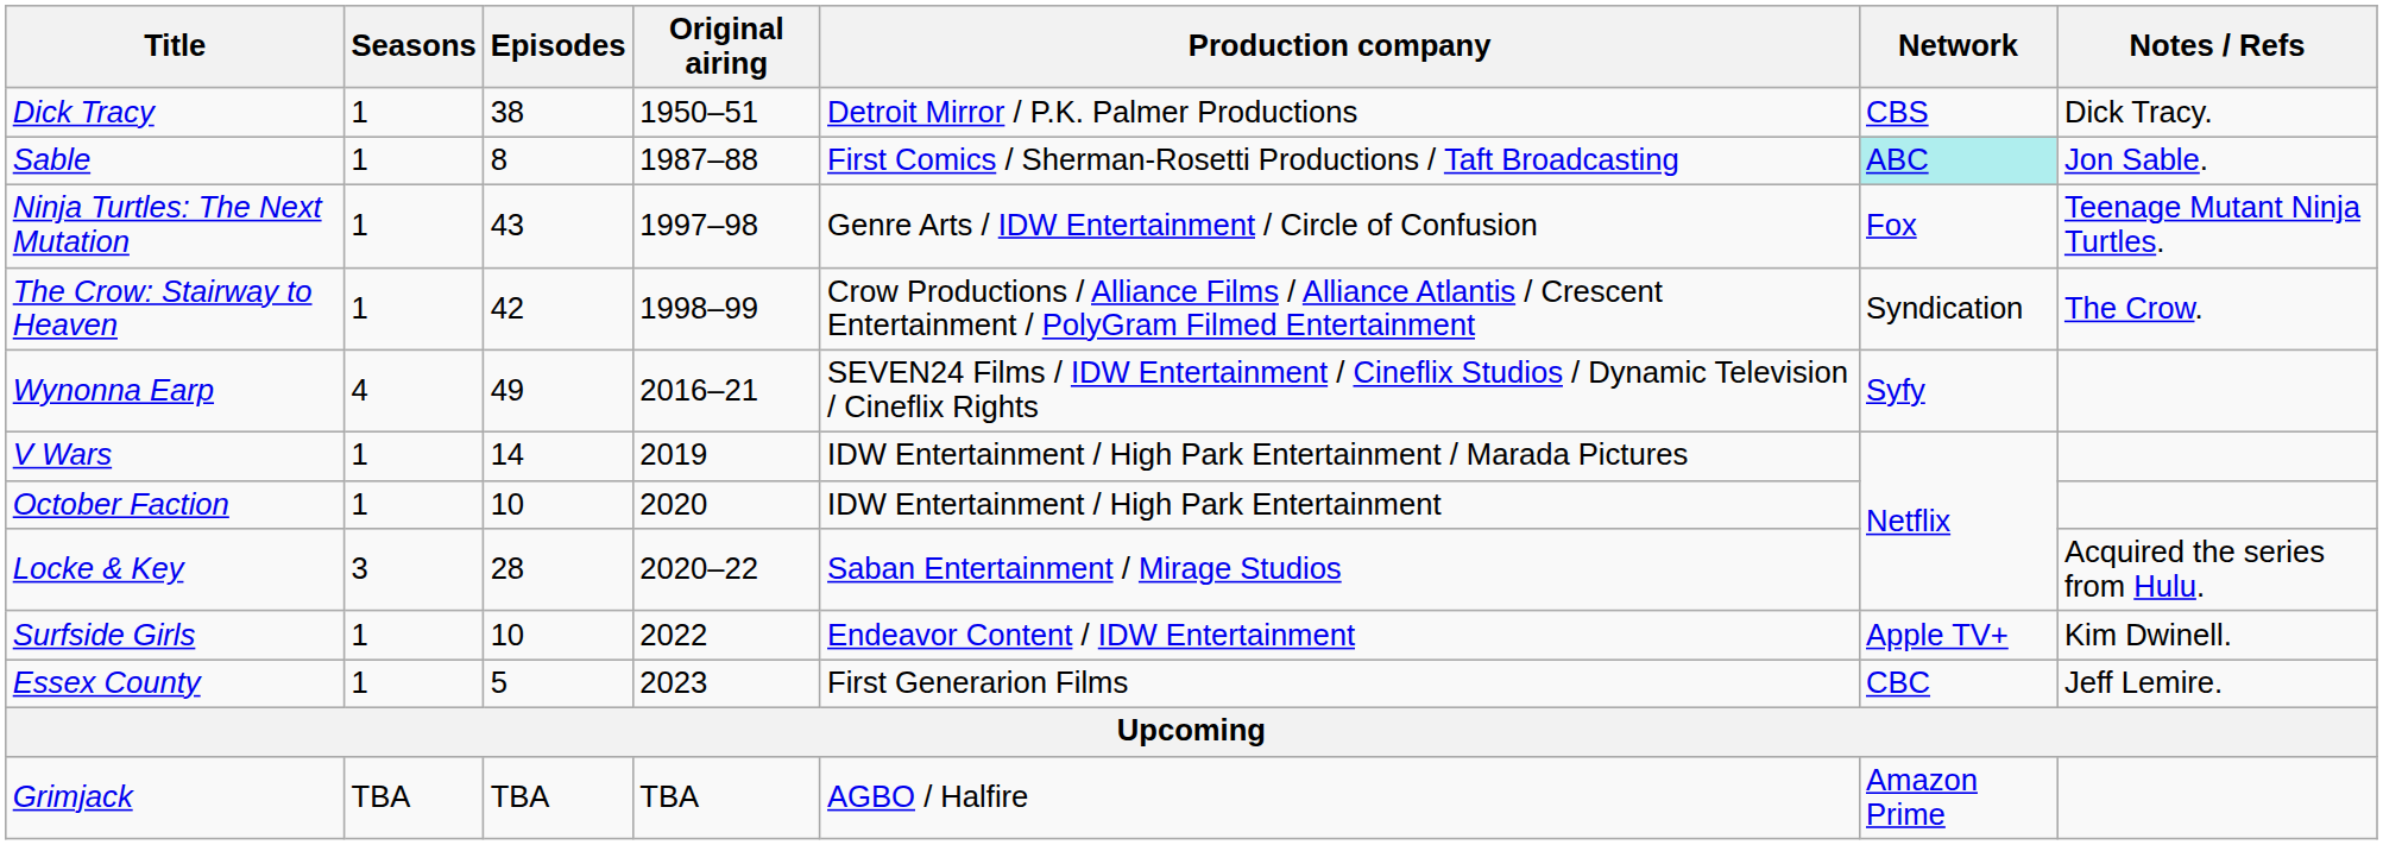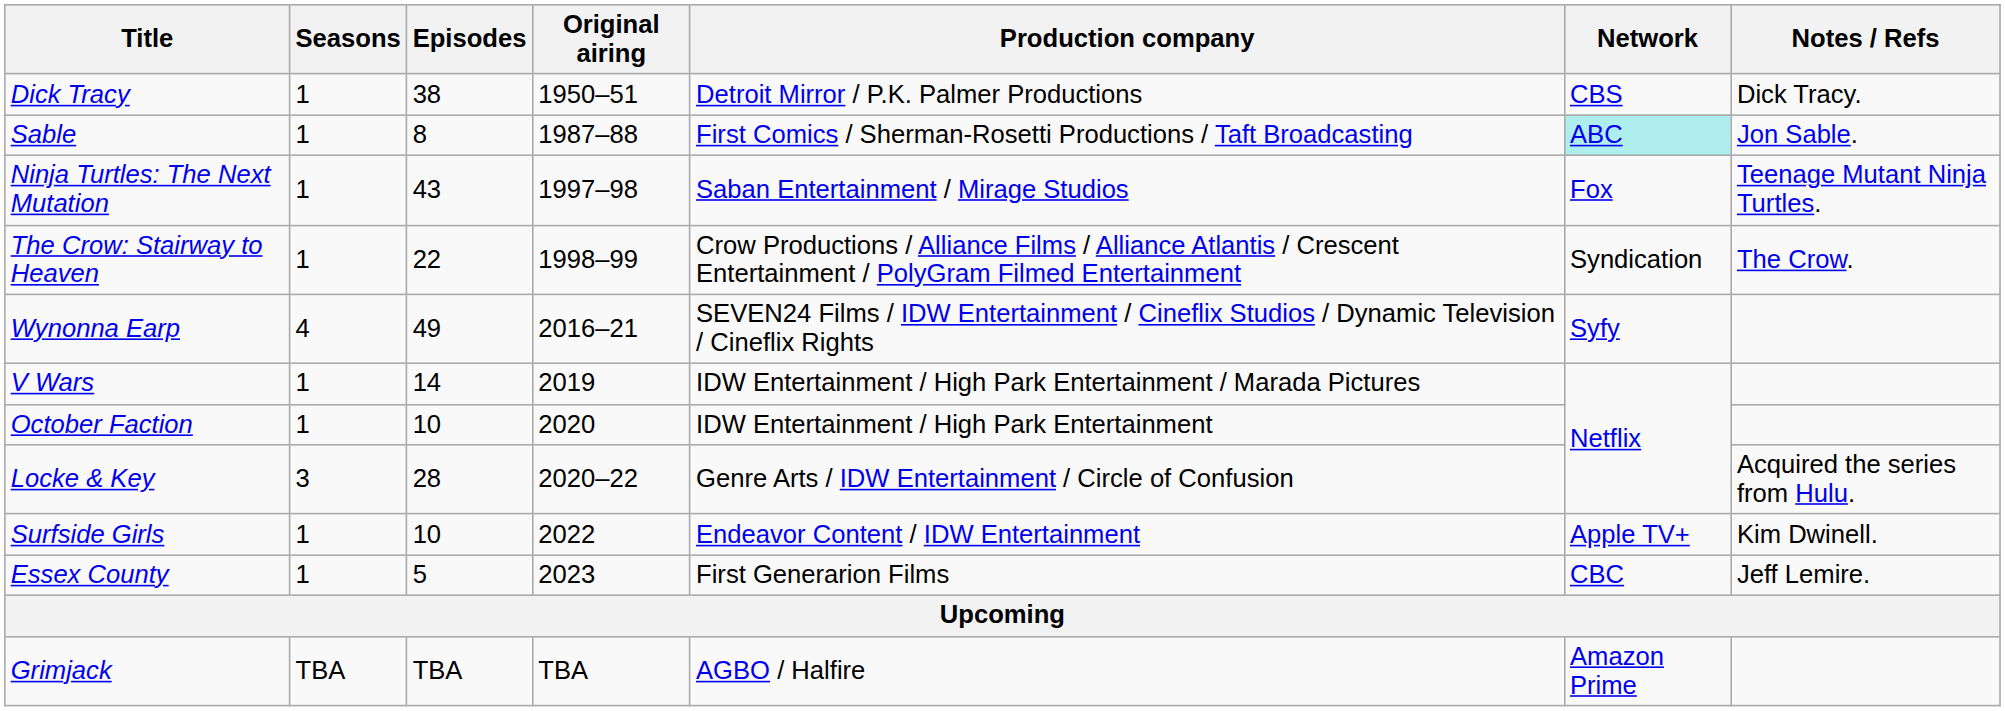 <table class="wikitable sortable plainrowheaders" style="text-align: left">
 <tr>
 <th>Title</th>
 <th>Seasons</th>
 <th>Episodes</th>
 <th>Original airing</th>
 <th>Production company</th>
 <th>Network</th>
 <th>Notes / Refs</th>
 </tr>
 <tr>
 <td><em><a href='#'>Dick Tracy</a></em></td>
 <td>1</td>
 <td>38</td>
 <td>1950–51</td>
 <td><a href='#'>Detroit Mirror</a> / P.K. Palmer Productions</td>
 <td><a href='#'>CBS</a></td>
 <td>Dick Tracy.</td>
 </tr>
 <tr>
 <td><em><a href='#'>Sable</a></em></td>
 <td>1</td>
 <td>8</td>
 <td>1987–88</td>
 <td><a href='#'>First Comics</a> / Sherman-Rosetti Productions / <a href='#'>Taft Broadcasting</a></td>
 <td style="background: paleturquoise;"><a href='#'>ABC</a></td>
 <td><a href='#'>Jon Sable</a>.</td>
 </tr>
 <tr>
 <td><em><a href='#'>Ninja Turtles: The Next Mutation</a></em></td>
 <td>1</td>
 <td>43</td>
 <td>1997–98</td>
-<td>Genre Arts / <a href='#'>IDW Entertainment</a> / Circle of Confusion</td>
+<td><a href='#'>Saban Entertainment</a> / <a href='#'>Mirage Studios</a></td>
 <td><a href='#'>Fox</a></td>
 <td><a href='#'>Teenage Mutant Ninja Turtles</a>.</td>
 </tr>
 <tr>
 <td><em><a href='#'>The Crow: Stairway to Heaven</a></em></td>
 <td>1</td>
-<td>42</td>
+<td>22</td>
 <td>1998–99</td>
 <td>Crow Productions / <a href='#'>Alliance Films</a> / <a href='#'>Alliance Atlantis</a> / Crescent Entertainment / <a href='#'>PolyGram Filmed Entertainment</a></td>
 <td>Syndication</td>
 <td><a href='#'>The Crow</a>.</td>
 </tr>
 <tr>
 <td><em><a href='#'>Wynonna Earp</a></em></td>
 <td>4</td>
 <td>49</td>
 <td>2016–21</td>
 <td>SEVEN24 Films / <a href='#'>IDW Entertainment</a> / <a href='#'>Cineflix Studios</a> / Dynamic Television / Cineflix Rights</td>
 <td><a href='#'>Syfy</a></td>
 <td></td>
 </tr>
 <tr>
 <td><em><a href='#'>V Wars</a></em></td>
 <td>1</td>
 <td>14</td>
 <td>2019</td>
 <td>IDW Entertainment / High Park Entertainment / Marada Pictures</td>
 <td rowspan="3"><a href='#'>Netflix</a></td>
 <td></td>
 </tr>
 <tr>
 <td><em><a href='#'>October Faction</a></em></td>
 <td>1</td>
 <td>10</td>
 <td>2020</td>
 <td>IDW Entertainment / High Park Entertainment</td>
 <td></td>
 </tr>
 <tr>
 <td><em><a href='#'>Locke & Key</a></em></td>
 <td>3</td>
 <td>28</td>
 <td>2020–22</td>
-<td><a href='#'>Saban Entertainment</a> / <a href='#'>Mirage Studios</a></td>
+<td>Genre Arts / <a href='#'>IDW Entertainment</a> / Circle of Confusion</td>
 <td>Acquired the series from <a href='#'>Hulu</a>.</td>
 </tr>
 <tr>
 <td><em><a href='#'>Surfside Girls</a></em></td>
 <td>1</td>
 <td>10</td>
 <td>2022</td>
 <td><a href='#'>Endeavor Content</a> / <a href='#'>IDW Entertainment</a></td>
 <td><a href='#'>Apple TV+</a></td>
 <td>Kim Dwinell.</td>
 </tr>
 <tr>
 <td><em><a href='#'>Essex County</a></em></td>
 <td>1</td>
 <td>5</td>
 <td>2023</td>
 <td>First Generarion Films</td>
 <td><a href='#'>CBC</a></td>
 <td>Jeff Lemire.</td>
 </tr>
 <tr>
 <th colspan="7">Upcoming</th>
 </tr>
 <tr>
 <td><em><a href='#'>Grimjack</a></em></td>
 <td>TBA</td>
 <td>TBA</td>
 <td>TBA</td>
 <td><a href='#'>AGBO</a> / Halfire</td>
 <td><a href='#'>Amazon Prime</a></td>
 <td></td>
 </tr>
 </table>
